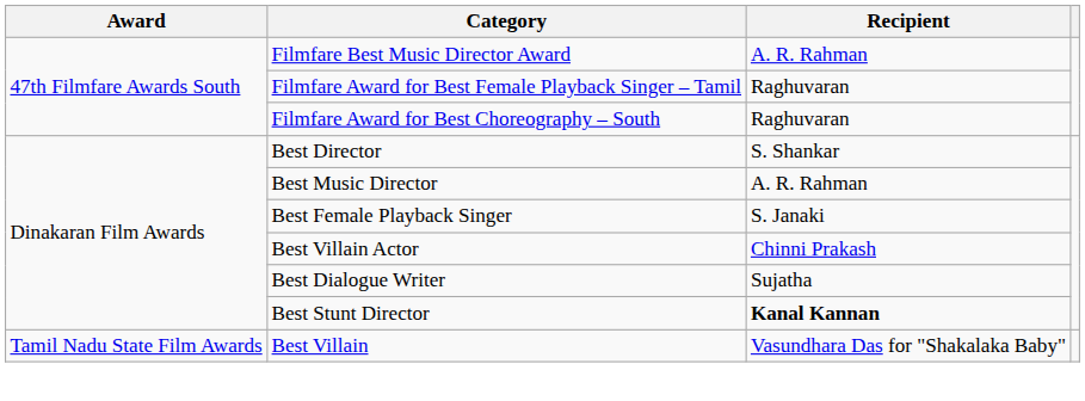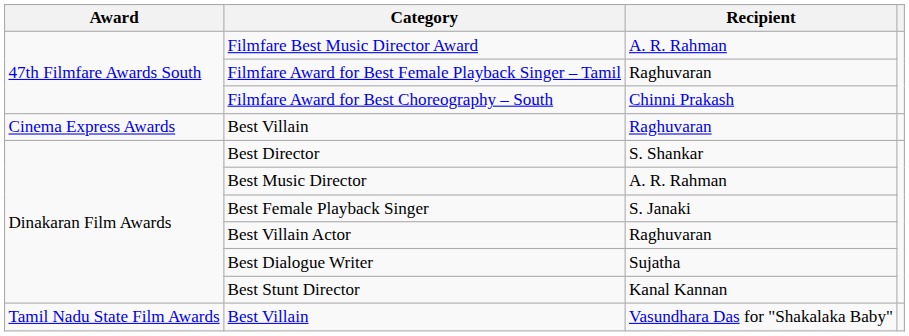 <table class="wikitable">
 <tr>
 <th>Award</th>
 <th>Category</th>
 <th>Recipient</th>
 <th></th>
 </tr>
 <tr>
 <td rowspan="3"><a href='#'>47th Filmfare Awards South</a></td>
 <td><a href='#'>Filmfare Best Music Director Award</a></td>
 <td><a href='#'>A. R. Rahman</a></td>
 <td rowspan="3" style="text-align:center;"><br></td>
 </tr>
 <tr>
 <td><a href='#'>Filmfare Award for Best Female Playback Singer – Tamil</a></td>
 <td>Raghuvaran</td>
 </tr>
 <tr>
 <td><a href='#'>Filmfare Award for Best Choreography – South</a></td>
-<td>Raghuvaran</td>
+<td><a href='#'>Chinni Prakash</a></td>
+</tr>
+<tr>
+<td><a href='#'>Cinema Express Awards</a></td>
+<td>Best Villain</td>
+<td><a href='#'>Raghuvaran</a></td>
+<td style="text-align:center;"></td>
 </tr>
 <tr>
 <td rowspan="6">Dinakaran Film Awards</td>
 <td>Best Director</td>
 <td>S. Shankar</td>
 <td style="text-align:center;" rowspan="6"></td>
 </tr>
 <tr>
 <td>Best Music Director</td>
 <td>A. R. Rahman</td>
 </tr>
 <tr>
 <td>Best Female Playback Singer</td>
 <td>S. Janaki</td>
 </tr>
 <tr>
 <td>Best Villain Actor</td>
-<td><a href='#'>Chinni Prakash</a></td>
+<td>Raghuvaran</td>
 </tr>
 <tr>
 <td>Best Dialogue Writer</td>
 <td>Sujatha</td>
 </tr>
 <tr>
 <td>Best Stunt Director</td>
-<td><strong>Kanal Kannan</strong></td>
+<td>Kanal Kannan</td>
 </tr>
 <tr>
 <td><a href='#'>Tamil Nadu State Film Awards</a></td>
 <td><a href='#'>Best Villain</a></td>
 <td><a href='#'>Vasundhara Das</a> for "Shakalaka Baby"</td>
 <td style="text-align:center;"></td>
 </tr>
 </table>
